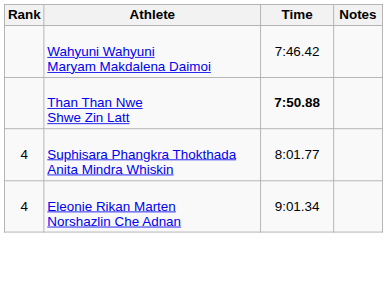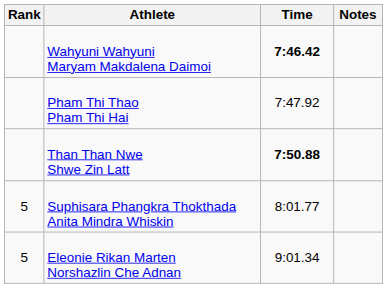 <table class="wikitable" style="text-align:center;">
 <tr>
 <th width=40>Rank</th>
 <th width=250>Athlete</th>
 <th width=80>Time</th>
 <th width=50>Notes</th>
 </tr>
 <tr>
 <td></td>
 <td align=left><br><a href='#'>Wahyuni Wahyuni</a><br><a href='#'>Maryam Makdalena Daimoi</a></td>
-<td>7:46.42</td>
+<td><strong>7:46.42</strong></td>
+<td></td>
+</tr>
+<tr>
+<td></td>
+<td align=left><br><a href='#'>Pham Thi Thao</a><br><a href='#'>Pham Thi Hai</a></td>
+<td>7:47.92</td>
 <td></td>
 </tr>
 <tr>
 <td></td>
 <td align=left><br><a href='#'>Than Than Nwe</a><br><a href='#'>Shwe Zin Latt</a></td>
 <td><strong>7:50.88</strong></td>
 <td></td>
 </tr>
 <tr>
-<td>4</td>
+<td>5</td>
 <td align=left><br><a href='#'>Suphisara Phangkra Thokthada</a><br><a href='#'>Anita Mindra Whiskin</a></td>
 <td>8:01.77</td>
 <td></td>
 </tr>
 <tr>
-<td>4</td>
+<td>5</td>
 <td align=left><br><a href='#'>Eleonie Rikan Marten</a><br><a href='#'>Norshazlin Che Adnan</a></td>
 <td>9:01.34</td>
 <td></td>
 </tr>
 </table>
